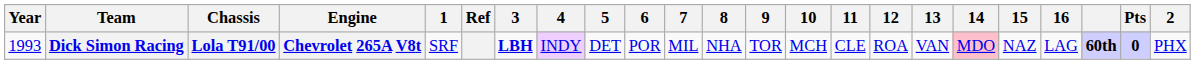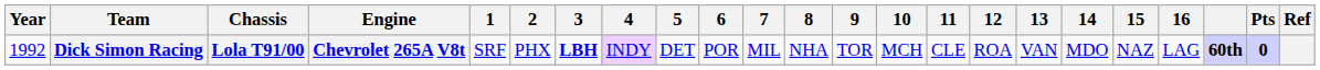 <table class="wikitable" style="text-align:center; font-size:90%">
 <tr>
 <th>Year</th>
 <th>Team</th>
 <th>Chassis</th>
 <th>Engine</th>
 <th>1</th>
-<th>Ref</th>
+<th>2</th>
 <th>3</th>
 <th>4</th>
 <th>5</th>
 <th>6</th>
 <th>7</th>
 <th>8</th>
 <th>9</th>
 <th>10</th>
 <th>11</th>
 <th>12</th>
 <th>13</th>
 <th>14</th>
 <th>15</th>
 <th>16</th>
 <th></th>
 <th>Pts</th>
-<th>2</th>
+<th>Ref</th>
 </tr>
 <tr>
-<td><a href='#'>1993</a></td>
+<td><a href='#'>1992</a></td>
 <th><a href='#'>Dick Simon Racing</a></th>
 <th><a href='#'>Lola T91/00</a></th>
 <th><a href='#'>Chevrolet</a> <a href='#'>265A</a> <a href='#'>V8</a><a href='#'>t</a></th>
 <td><a href='#'>SRF</a></td>
-<th></th>
+<td><a href='#'>PHX</a></td>
 <td><strong><a href='#'>LBH</a></strong></td>
 <td style="background:#EFCFFF;"><a href='#'>INDY</a><br></td>
 <td><a href='#'>DET</a></td>
 <td><a href='#'>POR</a></td>
 <td><a href='#'>MIL</a></td>
 <td><a href='#'>NHA</a></td>
 <td><a href='#'>TOR</a></td>
 <td><a href='#'>MCH</a></td>
 <td><a href='#'>CLE</a></td>
 <td><a href='#'>ROA</a></td>
 <td><a href='#'>VAN</a></td>
-<td style="background: pink;"><a href='#'>MDO</a></td>
+<td><a href='#'>MDO</a></td>
 <td><a href='#'>NAZ</a></td>
 <td><a href='#'>LAG</a></td>
 <th style="background:#CFCFFF;">60th</th>
 <th style="background:#CFCFFF;">0</th>
-<td><a href='#'>PHX</a></td>
+<th></th>
 </tr>
 </table>
